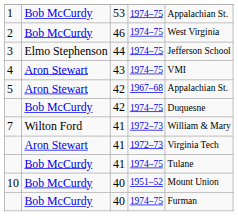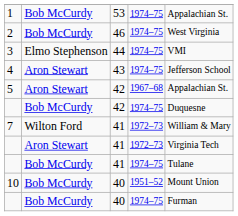 <table class="wikitable">
 <tr>
 </tr>
 <tr>
 <td>1</td>
 <td><a href='#'>Bob McCurdy</a></td>
 <td>53</td>
 <td style="font-size:80%;"><a href='#'>1974–75</a></td>
 <td style="font-size:80%;">Appalachian St.</td>
 </tr>
 <tr>
 <td>2</td>
 <td><a href='#'>Bob McCurdy</a></td>
 <td>46</td>
 <td style="font-size:80%;"><a href='#'>1974–75</a></td>
 <td style="font-size:80%;">West Virginia</td>
 </tr>
 <tr>
 <td>3</td>
 <td>Elmo Stephenson</td>
 <td>44</td>
 <td style="font-size:80%;"><a href='#'>1974–75</a></td>
-<td style="font-size:80%;">Jefferson School</td>
+<td style="font-size:80%;">VMI</td>
 </tr>
 <tr>
 <td>4</td>
 <td><a href='#'>Aron Stewart</a></td>
 <td>43</td>
 <td style="font-size:80%;"><a href='#'>1974–75</a></td>
-<td style="font-size:80%;">VMI</td>
+<td style="font-size:80%;">Jefferson School</td>
 </tr>
 <tr>
 <td>5</td>
 <td><a href='#'>Aron Stewart</a></td>
 <td>42</td>
 <td style="font-size:80%;"><a href='#'>1967–68</a></td>
 <td style="font-size:80%;">Appalachian St.</td>
 </tr>
 <tr>
 <td></td>
 <td><a href='#'>Bob McCurdy</a></td>
 <td>42</td>
 <td style="font-size:80%;"><a href='#'>1974–75</a></td>
 <td style="font-size:80%;">Duquesne</td>
 </tr>
 <tr>
 <td>7</td>
 <td>Wilton Ford</td>
 <td>41</td>
 <td style="font-size:80%;"><a href='#'>1972–73</a></td>
 <td style="font-size:80%;">William & Mary</td>
 </tr>
 <tr>
 <td></td>
 <td><a href='#'>Aron Stewart</a></td>
 <td>41</td>
 <td style="font-size:80%;"><a href='#'>1972–73</a></td>
 <td style="font-size:80%;">Virginia Tech</td>
 </tr>
 <tr>
 <td></td>
 <td><a href='#'>Bob McCurdy</a></td>
 <td>41</td>
 <td style="font-size:80%;"><a href='#'>1974–75</a></td>
 <td style="font-size:80%;">Tulane</td>
 </tr>
 <tr>
 <td>10</td>
 <td><a href='#'>Bob McCurdy</a></td>
 <td>40</td>
 <td style="font-size:80%;"><a href='#'>1951–52</a></td>
 <td style="font-size:80%;">Mount Union</td>
 </tr>
 <tr>
 <td></td>
 <td><a href='#'>Bob McCurdy</a></td>
 <td>40</td>
 <td style="font-size:80%;"><a href='#'>1974–75</a></td>
 <td style="font-size:80%;">Furman</td>
 </tr>
 </table>
